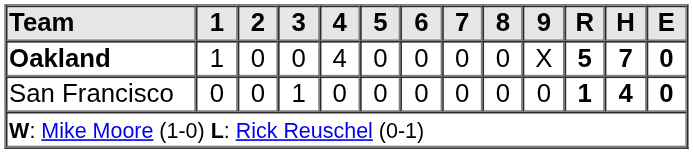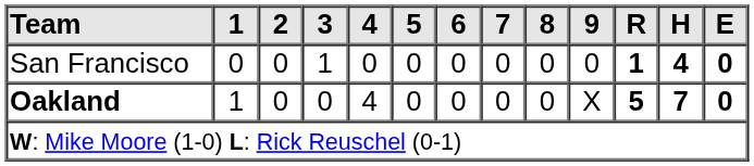 <table border=1 cellspacing=0 width=425 style="margin-left:3em;">
 <tr style="text-align:center; background-color:#e6e6e6;">
 <th align=left width=28%>Team</th>
 <th width=6%>1</th>
 <th width=6%>2</th>
 <th width=6%>3</th>
 <th width=6%>4</th>
 <th width=6%>5</th>
 <th width=6%>6</th>
 <th width=6%>7</th>
 <th width=6%>8</th>
 <th width=6%>9</th>
 <th width=6%>R</th>
 <th width=6%>H</th>
 <th width=6%>E</th>
 </tr>
 <tr style="text-align:center;">
+<td align=left>San Francisco</td>
+<td>0</td>
+<td>0</td>
+<td>1</td>
+<td>0</td>
+<td>0</td>
+<td>0</td>
+<td>0</td>
+<td>0</td>
+<td>0</td>
+<td><strong>1</strong></td>
+<td><strong>4</strong></td>
+<td><strong>0</strong></td>
+</tr>
+<tr style="text-align:center;">
 <td align=left><strong>Oakland</strong></td>
 <td>1</td>
 <td>0</td>
 <td>0</td>
 <td>4</td>
 <td>0</td>
 <td>0</td>
 <td>0</td>
 <td>0</td>
 <td>X</td>
 <td><strong>5</strong></td>
 <td><strong>7</strong></td>
 <td><strong>0</strong></td>
 </tr>
-<tr style="text-align:center;">
-<td align=left>San Francisco</td>
-<td>0</td>
-<td>0</td>
-<td>1</td>
-<td>0</td>
-<td>0</td>
-<td>0</td>
-<td>0</td>
-<td>0</td>
-<td>0</td>
-<td><strong>1</strong></td>
-<td><strong>4</strong></td>
-<td><strong>0</strong></td>
-</tr>
 <tr style="text-align:left;">
 <td colspan=13><small><strong>W</strong>: <a href='#'>Mike Moore</a> (1-0)   <strong>L</strong>: <a href='#'>Rick Reuschel</a> (0-1)  </small></td>
 </tr>
 <tr style="text-align:left;">
 </tr>
 </table>
